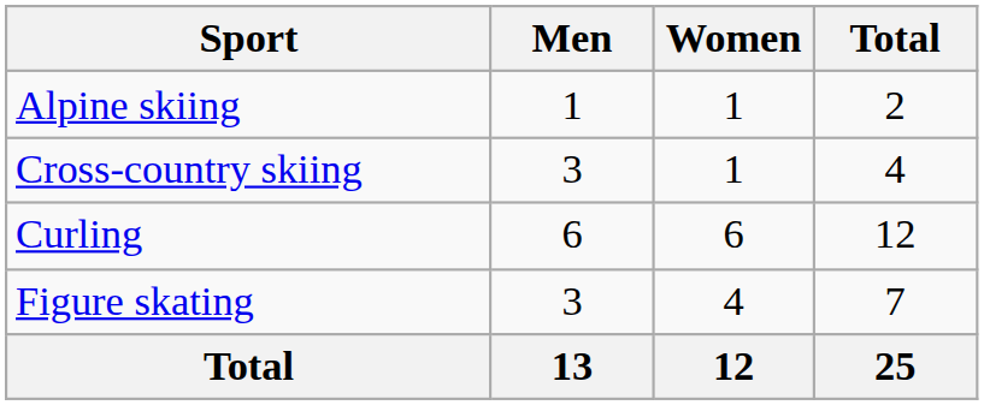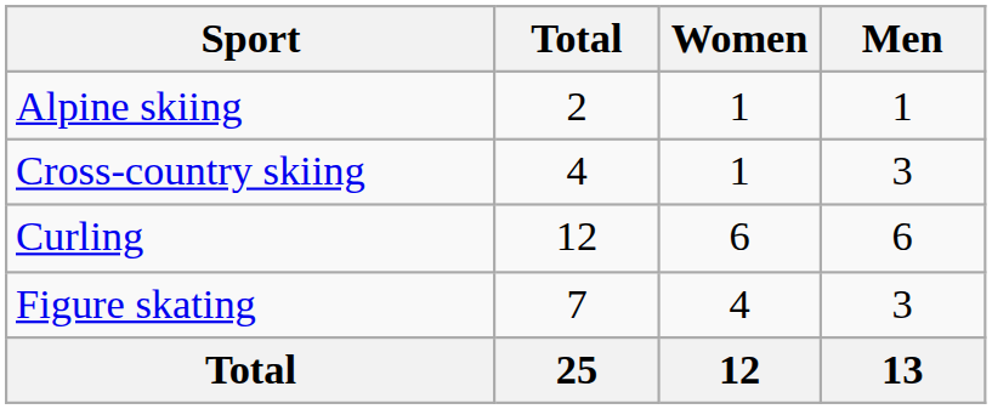 <table class="wikitable sortable" style="text-align:center">
 <tr>
 <th width=180>Sport</th>
+<th width=55>Total</th>
+<th width=55>Women</th>
 <th width=55>Men</th>
-<th width=55>Women</th>
-<th width=55>Total</th>
 </tr>
 <tr>
 <td align=left><a href='#'>Alpine skiing</a></td>
+<td>2</td>
 <td>1</td>
 <td>1</td>
-<td>2</td>
 </tr>
 <tr>
 <td align=left><a href='#'>Cross-country skiing</a></td>
+<td>4</td>
+<td>1</td>
 <td>3</td>
-<td>1</td>
-<td>4</td>
 </tr>
 <tr>
 <td align=left><a href='#'>Curling</a></td>
+<td>12</td>
 <td>6</td>
 <td>6</td>
-<td>12</td>
 </tr>
 <tr>
 <td align=left><a href='#'>Figure skating</a></td>
+<td>7</td>
+<td>4</td>
 <td>3</td>
-<td>4</td>
-<td>7</td>
 </tr>
 <tr>
 <th>Total</th>
+<th>25</th>
+<th>12</th>
 <th>13</th>
-<th>12</th>
-<th>25</th>
 </tr>
 </table>
